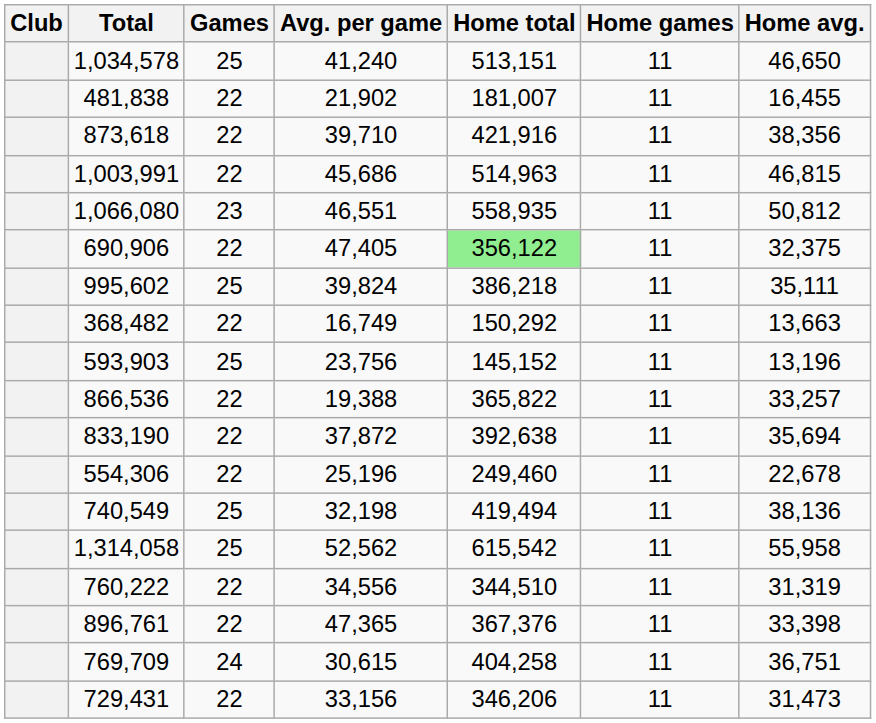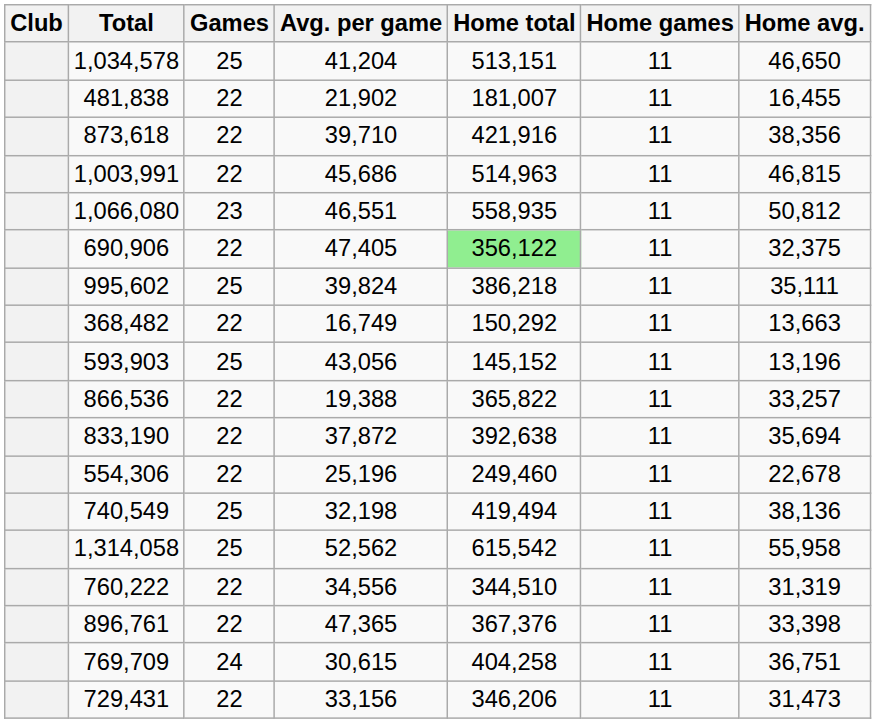 <table class="wikitable plainrowheaders sortable" style="text-align:center;">
 <tr>
 <th>Club</th>
 <th>Total</th>
 <th>Games</th>
 <th>Avg. per game</th>
 <th>Home total</th>
 <th>Home games</th>
 <th>Home avg.</th>
 </tr>
 <tr>
 <th scope="row"></th>
 <td>1,034,578</td>
 <td>25</td>
-<td>41,240</td>
+<td>41,204</td>
 <td>513,151</td>
 <td>11</td>
 <td>46,650</td>
 </tr>
 <tr>
 <th scope="row"></th>
 <td>481,838</td>
 <td>22</td>
 <td>21,902</td>
 <td>181,007</td>
 <td>11</td>
 <td>16,455</td>
 </tr>
 <tr>
 <th scope="row"></th>
 <td>873,618</td>
 <td>22</td>
 <td>39,710</td>
 <td>421,916</td>
 <td>11</td>
 <td>38,356</td>
 </tr>
 <tr>
 <th scope="row"></th>
 <td>1,003,991</td>
 <td>22</td>
 <td>45,686</td>
 <td>514,963</td>
 <td>11</td>
 <td>46,815</td>
 </tr>
 <tr>
 <th scope="row"></th>
 <td>1,066,080</td>
 <td>23</td>
 <td>46,551</td>
 <td>558,935</td>
 <td>11</td>
 <td>50,812</td>
 </tr>
 <tr>
 <th scope="row"></th>
 <td>690,906</td>
 <td>22</td>
 <td>47,405</td>
 <td style="background: lightgreen;">356,122</td>
 <td>11</td>
 <td>32,375</td>
 </tr>
 <tr>
 <th scope="row"></th>
 <td>995,602</td>
 <td>25</td>
 <td>39,824</td>
 <td>386,218</td>
 <td>11</td>
 <td>35,111</td>
 </tr>
 <tr>
 <th scope="row"></th>
 <td>368,482</td>
 <td>22</td>
 <td>16,749</td>
 <td>150,292</td>
 <td>11</td>
 <td>13,663</td>
 </tr>
 <tr>
 <th scope="row"></th>
 <td>593,903</td>
 <td>25</td>
-<td>23,756</td>
+<td>43,056</td>
 <td>145,152</td>
 <td>11</td>
 <td>13,196</td>
 </tr>
 <tr>
 <th scope="row"></th>
 <td>866,536</td>
 <td>22</td>
 <td>19,388</td>
 <td>365,822</td>
 <td>11</td>
 <td>33,257</td>
 </tr>
 <tr>
 <th scope="row"></th>
 <td>833,190</td>
 <td>22</td>
 <td>37,872</td>
 <td>392,638</td>
 <td>11</td>
 <td>35,694</td>
 </tr>
 <tr>
 <th scope="row"></th>
 <td>554,306</td>
 <td>22</td>
 <td>25,196</td>
 <td>249,460</td>
 <td>11</td>
 <td>22,678</td>
 </tr>
 <tr>
 <th scope="row"></th>
 <td>740,549</td>
 <td>25</td>
 <td>32,198</td>
 <td>419,494</td>
 <td>11</td>
 <td>38,136</td>
 </tr>
 <tr>
 <th scope="row"></th>
 <td>1,314,058</td>
 <td>25</td>
 <td>52,562</td>
 <td>615,542</td>
 <td>11</td>
 <td>55,958</td>
 </tr>
 <tr>
 <th scope="row"></th>
 <td>760,222</td>
 <td>22</td>
 <td>34,556</td>
 <td>344,510</td>
 <td>11</td>
 <td>31,319</td>
 </tr>
 <tr>
 <th scope="row"></th>
 <td>896,761</td>
 <td>22</td>
 <td>47,365</td>
 <td>367,376</td>
 <td>11</td>
 <td>33,398</td>
 </tr>
 <tr>
 <th scope="row"></th>
 <td>769,709</td>
 <td>24</td>
 <td>30,615</td>
 <td>404,258</td>
 <td>11</td>
 <td>36,751</td>
 </tr>
 <tr>
 <th scope="row"></th>
 <td>729,431</td>
 <td>22</td>
 <td>33,156</td>
 <td>346,206</td>
 <td>11</td>
 <td>31,473</td>
 </tr>
 </table>
